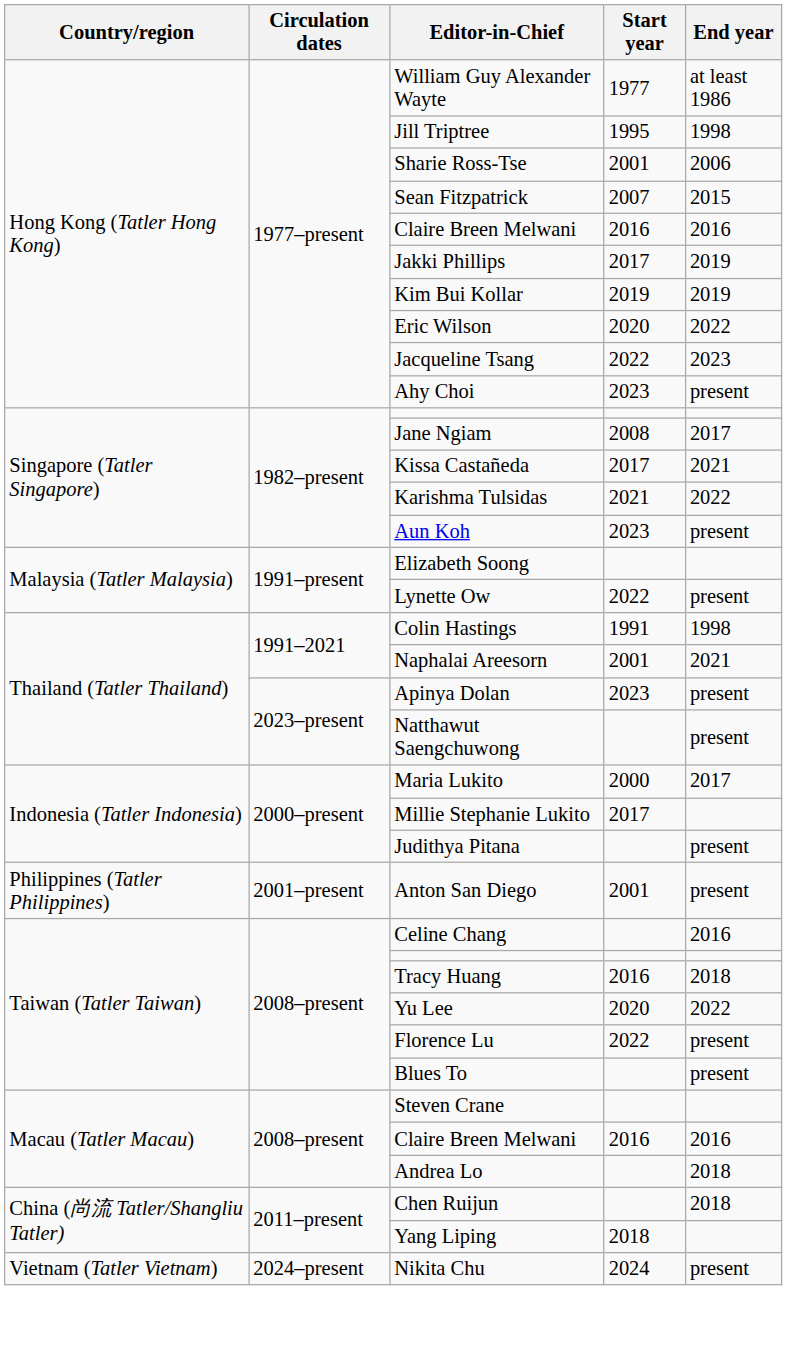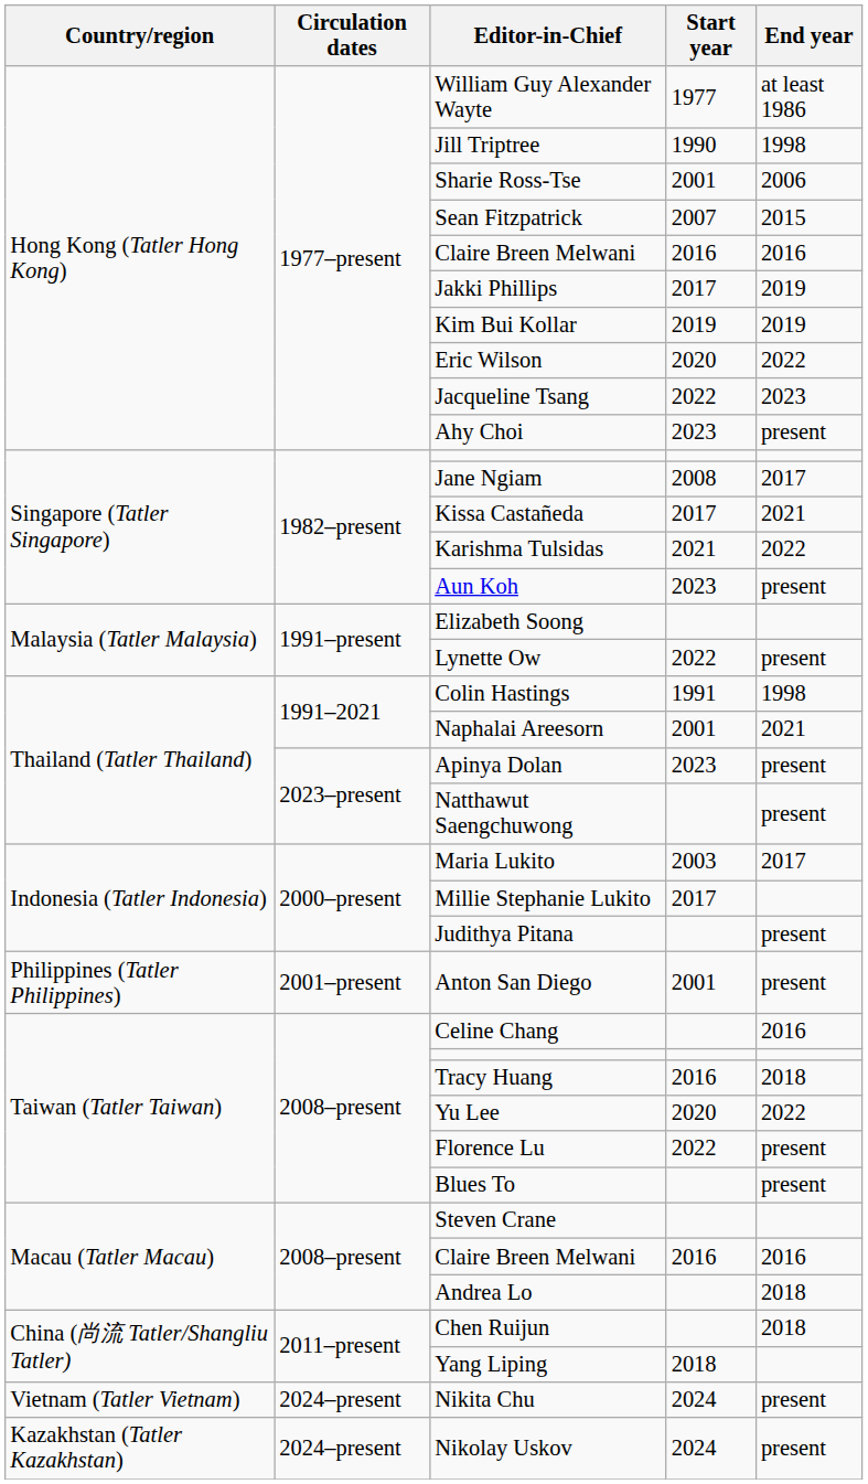 <table class="wikitable sortable">
 <tr>
 <th>Country/region</th>
 <th>Circulation dates</th>
 <th>Editor-in-Chief</th>
 <th>Start year</th>
 <th>End year</th>
 </tr>
 <tr>
 <td rowspan="10">Hong Kong (<em>Tatler Hong Kong</em>)</td>
 <td rowspan="10">1977–present</td>
 <td>William Guy Alexander Wayte</td>
 <td>1977</td>
 <td>at least 1986</td>
 </tr>
 <tr>
 <td>Jill Triptree</td>
-<td>1995</td>
+<td>1990</td>
 <td>1998</td>
 </tr>
 <tr>
 <td>Sharie Ross-Tse</td>
 <td>2001</td>
 <td>2006</td>
 </tr>
 <tr>
 <td>Sean Fitzpatrick</td>
 <td>2007</td>
 <td>2015</td>
 </tr>
 <tr>
 <td>Claire Breen Melwani</td>
 <td>2016</td>
 <td>2016</td>
 </tr>
 <tr>
 <td>Jakki Phillips</td>
 <td>2017</td>
 <td>2019</td>
 </tr>
 <tr>
 <td>Kim Bui Kollar</td>
 <td>2019</td>
 <td>2019</td>
 </tr>
 <tr>
 <td>Eric Wilson</td>
 <td>2020</td>
 <td>2022</td>
 </tr>
 <tr>
 <td>Jacqueline Tsang</td>
 <td>2022</td>
 <td>2023</td>
 </tr>
 <tr>
 <td>Ahy Choi</td>
 <td>2023</td>
 <td>present</td>
 </tr>
 <tr>
 <td rowspan="5">Singapore (<em>Tatler Singapore</em>)</td>
 <td rowspan="5">1982–present</td>
 <td></td>
 <td></td>
 <td></td>
 </tr>
 <tr>
 <td>Jane Ngiam</td>
 <td>2008</td>
 <td>2017</td>
 </tr>
 <tr>
 <td>Kissa Castañeda</td>
 <td>2017</td>
 <td>2021</td>
 </tr>
 <tr>
 <td>Karishma Tulsidas</td>
 <td>2021</td>
 <td>2022</td>
 </tr>
 <tr>
 <td><a href='#'>Aun Koh</a></td>
 <td>2023</td>
 <td>present</td>
 </tr>
 <tr>
 <td rowspan="2">Malaysia (<em>Tatler Malaysia</em>)</td>
 <td rowspan="2">1991–present</td>
 <td>Elizabeth Soong</td>
 <td></td>
 <td></td>
 </tr>
 <tr>
 <td>Lynette Ow</td>
 <td>2022</td>
 <td>present</td>
 </tr>
 <tr>
 <td rowspan="4">Thailand (<em>Tatler Thailand</em>)</td>
 <td rowspan="2">1991–2021</td>
 <td>Colin Hastings</td>
 <td>1991</td>
 <td>1998</td>
 </tr>
 <tr>
 <td>Naphalai Areesorn</td>
 <td>2001</td>
 <td>2021</td>
 </tr>
 <tr>
 <td rowspan="2">2023–present</td>
 <td>Apinya Dolan</td>
 <td>2023</td>
 <td>present</td>
 </tr>
 <tr>
 <td>Natthawut Saengchuwong</td>
 <td></td>
 <td>present</td>
 </tr>
 <tr>
 <td rowspan="3">Indonesia (<em>Tatler Indonesia</em>)</td>
 <td rowspan="3">2000–present</td>
 <td>Maria Lukito</td>
-<td>2000</td>
+<td>2003</td>
 <td>2017</td>
 </tr>
 <tr>
 <td>Millie Stephanie Lukito</td>
 <td>2017</td>
 <td></td>
 </tr>
 <tr>
 <td>Judithya Pitana</td>
 <td></td>
 <td>present</td>
 </tr>
 <tr>
 <td>Philippines (<em>Tatler Philippines</em>)</td>
 <td>2001–present</td>
 <td>Anton San Diego</td>
 <td>2001</td>
 <td>present</td>
 </tr>
 <tr>
 <td rowspan="6">Taiwan (<em>Tatler Taiwan</em>)</td>
 <td rowspan="6">2008–present</td>
 <td>Celine Chang</td>
 <td></td>
 <td>2016</td>
 </tr>
 <tr>
 <td></td>
 <td></td>
 <td></td>
 </tr>
 <tr>
 <td>Tracy Huang</td>
 <td>2016</td>
 <td>2018</td>
 </tr>
 <tr>
 <td>Yu Lee</td>
 <td>2020</td>
 <td>2022</td>
 </tr>
 <tr>
 <td>Florence Lu</td>
 <td>2022</td>
 <td>present</td>
 </tr>
 <tr>
 <td>Blues To</td>
 <td></td>
 <td>present</td>
 </tr>
 <tr>
 <td rowspan="3">Macau (<em>Tatler Macau</em>)</td>
 <td rowspan="3">2008–present</td>
 <td>Steven Crane</td>
 <td></td>
 <td></td>
 </tr>
 <tr>
 <td>Claire Breen Melwani</td>
 <td>2016</td>
 <td>2016</td>
 </tr>
 <tr>
 <td>Andrea Lo</td>
 <td></td>
 <td>2018</td>
 </tr>
 <tr>
 <td rowspan="2">China (<em>尚流 Tatler/Shangliu Tatler)</em></td>
 <td rowspan="2">2011–present</td>
 <td>Chen Ruijun</td>
 <td></td>
 <td>2018</td>
 </tr>
 <tr>
 <td>Yang Liping</td>
 <td>2018</td>
 <td></td>
 </tr>
 <tr>
 <td>Vietnam (<em>Tatler Vietnam</em>)</td>
 <td>2024–present</td>
 <td>Nikita Chu</td>
 <td>2024</td>
 <td>present</td>
 </tr>
+<tr>
+<td>Kazakhstan (<em>Tatler Kazakhstan</em>)</td>
+<td>2024–present</td>
+<td>Nikolay Uskov</td>
+<td>2024</td>
+<td>present</td>
+</tr>
 </table>
